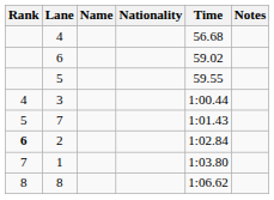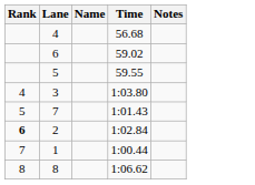 <table class="wikitable sortable" style="text-align:center">
 <tr>
 <th>Rank</th>
 <th>Lane</th>
 <th>Name</th>
-<th>Nationality</th>
 <th>Time</th>
 <th>Notes</th>
 </tr>
 <tr>
 <td></td>
 <td>4</td>
-<td align=left></td>
 <td align=left></td>
 <td>56.68</td>
 <td><strong></strong></td>
 </tr>
 <tr>
 <td></td>
 <td>6</td>
 <td align=left></td>
-<td align=left></td>
 <td>59.02</td>
 <td></td>
 </tr>
 <tr>
 <td></td>
 <td>5</td>
-<td align=left></td>
 <td align=left></td>
 <td>59.55</td>
 <td></td>
 </tr>
 <tr>
 <td>4</td>
 <td>3</td>
 <td align=left></td>
-<td align=left></td>
-<td>1:00.44</td>
+<td>1:03.80</td>
 <td></td>
 </tr>
 <tr>
 <td>5</td>
 <td>7</td>
-<td align=left></td>
 <td align=left></td>
 <td>1:01.43</td>
 <td></td>
 </tr>
 <tr>
 <td><strong>6</strong></td>
 <td>2</td>
 <td align=left></td>
-<td align=left></td>
 <td>1:02.84</td>
 <td></td>
 </tr>
 <tr>
 <td>7</td>
 <td>1</td>
 <td align=left></td>
-<td align=left></td>
-<td>1:03.80</td>
+<td>1:00.44</td>
 <td></td>
 </tr>
 <tr>
 <td>8</td>
 <td>8</td>
 <td align=left></td>
-<td align=left></td>
 <td>1:06.62</td>
 <td></td>
 </tr>
 </table>
